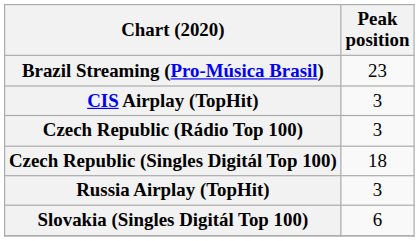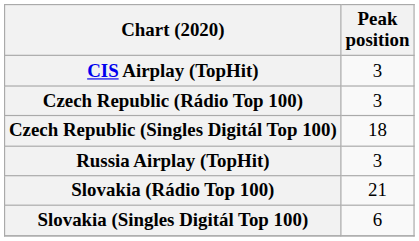 <table class="wikitable sortable plainrowheaders" style="text-align:center">
 <tr>
 <th scope="col">Chart (2020)</th>
 <th scope="col">Peak<br>position</th>
-</tr>
-<tr>
-<th scope="row">Brazil Streaming (<a href='#'>Pro-Música Brasil</a>)</th>
-<td>23</td>
 </tr>
 <tr>
 <th scope="row"><a href='#'>CIS</a> Airplay (TopHit)</th>
 <td>3</td>
 </tr>
 <tr>
 <th scope="row">Czech Republic (Rádio Top 100)</th>
 <td>3</td>
 </tr>
 <tr>
 <th scope="row">Czech Republic (Singles Digitál Top 100)</th>
 <td>18</td>
 </tr>
 <tr>
 <th scope="row">Russia Airplay (TopHit)</th>
 <td>3</td>
 </tr>
 <tr>
+<th scope="row">Slovakia (Rádio Top 100)</th>
+<td>21</td>
+</tr>
+<tr>
 <th scope="row">Slovakia (Singles Digitál Top 100)</th>
 <td>6</td>
 </tr>
 <tr>
 </tr>
 </table>
